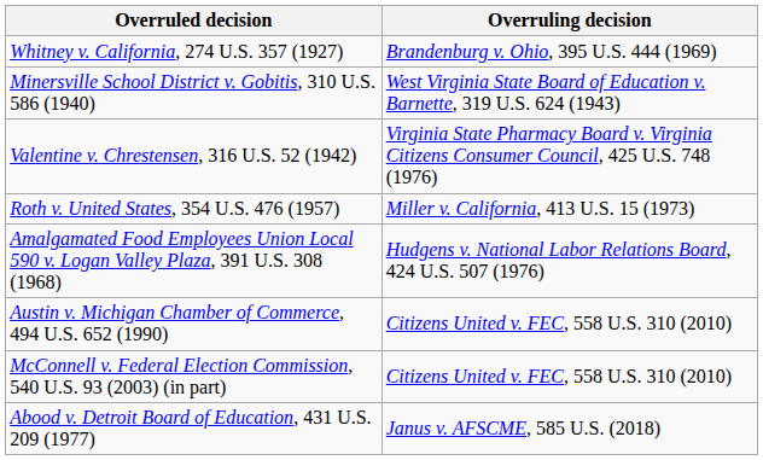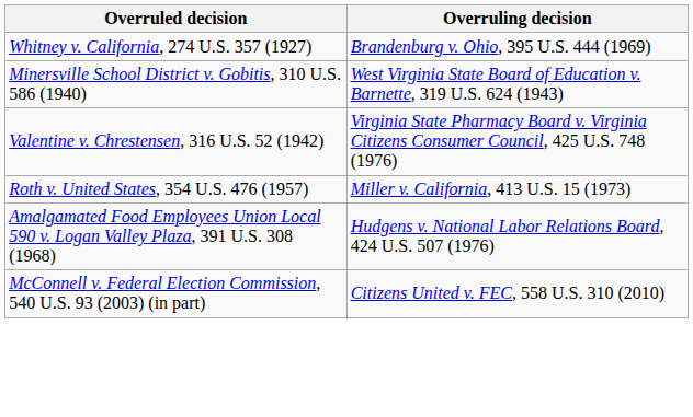 <table class="wikitable sortable collapsible" style="width:100%">
 <tr>
 <th width="50%">Overruled decision</th>
 <th width="50%">Overruling decision</th>
 </tr>
 <tr valign="top">
 <td><em><a href='#'>Whitney v. California</a></em>, 274 U.S. 357 (1927)</td>
 <td><em><a href='#'>Brandenburg v. Ohio</a></em>, 395 U.S. 444 (1969)</td>
 </tr>
 <tr>
 <td><em><a href='#'>Minersville School District v. Gobitis</a></em>, 310 U.S. 586 (1940)</td>
 <td><em><a href='#'>West Virginia State Board of Education v. Barnette</a></em>, 319 U.S. 624 (1943)</td>
 </tr>
 <tr>
 <td><em><a href='#'>Valentine v. Chrestensen</a></em>, 316 U.S. 52 (1942)</td>
 <td><em><a href='#'>Virginia State Pharmacy Board v. Virginia Citizens Consumer Council</a></em>, 425 U.S. 748 (1976)</td>
 </tr>
 <tr>
 <td><em><a href='#'>Roth v. United States</a></em>, 354 U.S. 476 (1957)</td>
 <td><em><a href='#'>Miller v. California</a></em>, 413 U.S. 15 (1973)</td>
 </tr>
 <tr>
 <td><em><a href='#'>Amalgamated Food Employees Union Local 590 v. Logan Valley Plaza</a></em>, 391 U.S. 308 (1968)</td>
 <td><em><a href='#'>Hudgens v. National Labor Relations Board</a></em>, 424 U.S. 507 (1976)</td>
 </tr>
 <tr>
-<td><em><a href='#'>Austin v. Michigan Chamber of Commerce</a></em>, 494 U.S. 652 (1990)</td>
-<td><em><a href='#'>Citizens United v. FEC</a></em>, 558 U.S. 310 (2010)</td>
-</tr>
-<tr>
 <td><em><a href='#'>McConnell v. Federal Election Commission</a></em>, 540 U.S. 93 (2003) (in part)</td>
 <td><em><a href='#'>Citizens United v. FEC</a></em>, 558 U.S. 310 (2010)</td>
 </tr>
-<tr>
-<td><em><a href='#'>Abood v. Detroit Board of Education</a></em>,  431 U.S. 209 (1977)</td>
-<td><em><a href='#'>Janus v. AFSCME</a></em>, 585 U.S. (2018)</td>
-</tr>
 </table>
